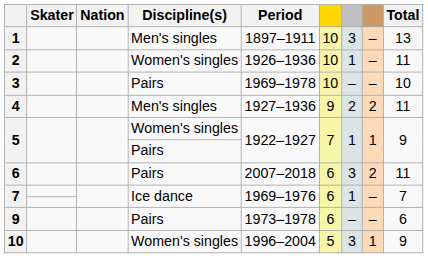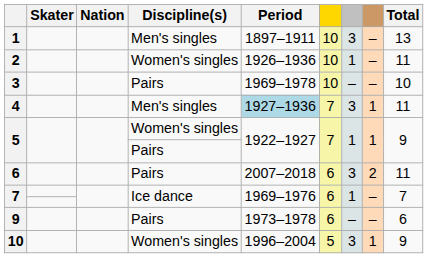 <table class="wikitable sortable" style="text-align:center">
 <tr>
 <th scope="col"></th>
 <th scope="col">Skater</th>
 <th scope="col">Nation</th>
 <th scope="col" class="unsortable">Discipline(s)</th>
 <th scope="col" class="unsortable">Period</th>
 <th scope="col" style="width:1em; background-color:gold"></th>
 <th scope="col" style="width:1em;background-color:silver"></th>
 <th scope="col" style="width:1em;background-color:#CC9966"></th>
 <th scope="col">Total</th>
 </tr>
 <tr>
 <th scope="row">1</th>
 <td align="left"></td>
 <td align="left"></td>
 <td align="left">Men's singles</td>
 <td>1897–1911</td>
 <td bgcolor="#F7F6A8">10</td>
 <td bgcolor="#DCE5E5">3</td>
 <td bgcolor="#FFDAB9">–</td>
 <td>13</td>
 </tr>
 <tr>
 <th scope="row">2</th>
 <td align="left"></td>
 <td align="left"></td>
 <td align="left">Women's singles</td>
 <td>1926–1936</td>
 <td bgcolor="#F7F6A8">10</td>
 <td bgcolor="#DCE5E5">1</td>
 <td bgcolor="#FFDAB9">–</td>
 <td>11</td>
 </tr>
 <tr>
 <th scope="row">3</th>
 <td align="left"></td>
 <td align="left"></td>
 <td align="left">Pairs</td>
 <td>1969–1978</td>
 <td bgcolor="#F7F6A8">10</td>
 <td bgcolor="#DCE5E5">–</td>
 <td bgcolor="#FFDAB9">–</td>
 <td>10</td>
 </tr>
 <tr>
 <th scope="row">4</th>
 <td align="left"></td>
 <td align="left"></td>
 <td align="left">Men's singles</td>
-<td>1927–1936</td>
-<td bgcolor="#F7F6A8">9</td>
-<td bgcolor="#DCE5E5">2</td>
-<td bgcolor="#FFDAB9">2</td>
+<td style="background: lightblue;">1927–1936</td>
+<td bgcolor="#F7F6A8">7</td>
+<td bgcolor="#DCE5E5">3</td>
+<td bgcolor="#FFDAB9">1</td>
 <td>11</td>
 </tr>
 <tr>
 <th scope="row" rowspan=2>5</th>
 <td rowspan=2 align="left"></td>
 <td rowspan=2 align="left"></td>
 <td align="left">Women's singles</td>
 <td rowspan=2>1922–1927</td>
 <td rowspan=2 bgcolor="#F7F6A8">7</td>
 <td rowspan="2" bgcolor="#DCE5E5">1</td>
 <td rowspan=2 bgcolor="#FFDAB9">1</td>
 <td rowspan=2>9</td>
 </tr>
 <tr>
 <td align="left">Pairs</td>
 </tr>
 <tr>
 <th scope="row">6</th>
 <td align="left"></td>
 <td align="left"></td>
 <td align="left">Pairs</td>
 <td>2007–2018</td>
 <td bgcolor="#F7F6A8">6</td>
 <td bgcolor="#DCE5E5">3</td>
 <td bgcolor="#FFDAB9">2</td>
 <td>11</td>
 </tr>
 <tr>
 <th scope="row" rowspan="2">7</th>
 <td align="left"></td>
 <td rowspan="2" align="left"></td>
 <td rowspan="2" align="left">Ice dance</td>
 <td rowspan="2">1969–1976</td>
 <td rowspan="2" bgcolor="#F7F6A8">6</td>
 <td rowspan="2" bgcolor="#DCE5E5">1</td>
 <td rowspan="2" bgcolor="#FFDAB9">–</td>
 <td rowspan="2">7</td>
 </tr>
 <tr>
 <td align="left"></td>
 </tr>
 <tr>
 <th scope="row">9</th>
 <td align="left"></td>
 <td align="left"></td>
 <td align="left">Pairs</td>
 <td>1973–1978</td>
 <td bgcolor="#F7F6A8">6</td>
 <td bgcolor="#DCE5E5">–</td>
 <td bgcolor="#FFDAB9">–</td>
 <td>6</td>
 </tr>
 <tr>
 <th scope="row">10</th>
 <td align="left"></td>
 <td align="left"></td>
 <td align="left">Women's singles</td>
 <td>1996–2004</td>
 <td bgcolor="#F7F6A8">5</td>
 <td bgcolor="#DCE5E5">3</td>
 <td bgcolor="#FFDAB9">1</td>
 <td>9</td>
 </tr>
 </table>
